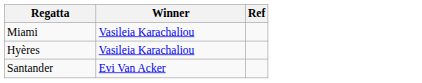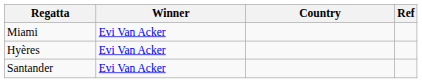 <table class="wikitable">
 <tr>
 <th width=120>Regatta</th>
 <th width=200px>Winner</th>
+<th width=200px>Country</th>
 <th>Ref</th>
 </tr>
 <tr>
 <td>Miami</td>
-<td><a href='#'>Vasileia Karachaliou</a></td>
+<td><a href='#'>Evi Van Acker</a></td>
+<td> </td>
 <td></td>
 </tr>
 <tr>
 <td>Hyères</td>
-<td><a href='#'>Vasileia Karachaliou</a></td>
+<td><a href='#'>Evi Van Acker</a></td>
+<td> </td>
 <td></td>
 </tr>
 <tr>
 <td>Santander</td>
 <td><a href='#'>Evi Van Acker</a></td>
+<td> </td>
 <td></td>
 </tr>
 </table>
